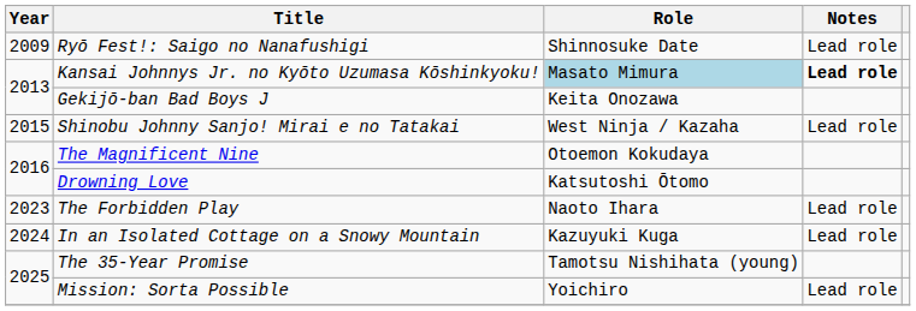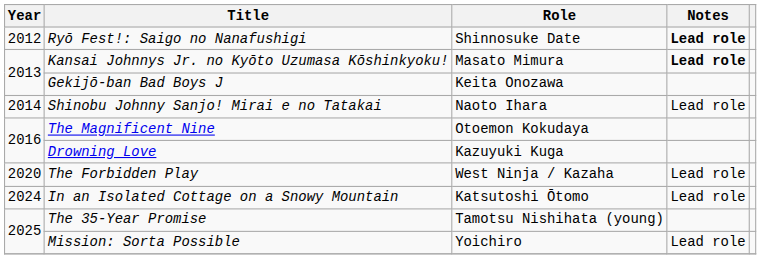 <table class="wikitable plainrowheaders sortable">
 <tr>
 <th scope="col">Year</th>
 <th scope="col">Title</th>
 <th scope="col">Role</th>
 <th class="unsortable">Notes</th>
 <th class="unsortable"></th>
 </tr>
 <tr>
-<td>2009</td>
+<td>2012</td>
 <td><em>Ryō Fest!: Saigo no Nanafushigi</em></td>
 <td>Shinnosuke Date</td>
-<td>Lead role</td>
+<td><strong>Lead role</strong></td>
 <td></td>
 </tr>
 <tr>
 <td rowspan=2>2013</td>
 <td><em>Kansai Johnnys Jr. no Kyōto Uzumasa Kōshinkyoku!</em></td>
-<td style="background: lightblue;">Masato Mimura</td>
+<td>Masato Mimura</td>
 <td><strong>Lead role</strong></td>
 <td></td>
 </tr>
 <tr>
 <td><em>Gekijō-ban Bad Boys J</em></td>
 <td>Keita Onozawa</td>
 <td></td>
 <td></td>
 </tr>
 <tr>
-<td>2015</td>
+<td>2014</td>
 <td><em>Shinobu Johnny Sanjo! Mirai e no Tatakai</em></td>
-<td>West Ninja / Kazaha</td>
+<td>Naoto Ihara</td>
 <td>Lead role</td>
 <td></td>
 </tr>
 <tr>
 <td rowspan=2>2016</td>
 <td><em><a href='#'>The Magnificent Nine</a></em></td>
 <td>Otoemon Kokudaya</td>
 <td></td>
 <td></td>
 </tr>
 <tr>
 <td><em><a href='#'>Drowning Love</a></em></td>
-<td>Katsutoshi Ōtomo</td>
+<td>Kazuyuki Kuga</td>
 <td></td>
 <td></td>
 </tr>
 <tr>
-<td>2023</td>
+<td>2020</td>
 <td><em>The Forbidden Play</em></td>
-<td>Naoto Ihara</td>
+<td>West Ninja / Kazaha</td>
 <td>Lead role</td>
 <td></td>
 </tr>
 <tr>
 <td>2024</td>
 <td><em>In an Isolated Cottage on a Snowy Mountain</em></td>
-<td>Kazuyuki Kuga</td>
+<td>Katsutoshi Ōtomo</td>
 <td>Lead role</td>
 <td></td>
 </tr>
 <tr>
 <td rowspan=2>2025</td>
 <td><em>The 35-Year Promise</em></td>
 <td>Tamotsu Nishihata (young)</td>
 <td></td>
 <td></td>
 </tr>
 <tr>
 <td><em>Mission: Sorta Possible</em></td>
 <td>Yoichiro</td>
 <td>Lead role</td>
 <td></td>
 </tr>
 <tr>
 </tr>
 </table>
